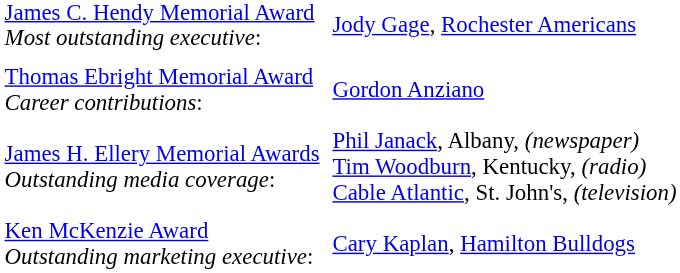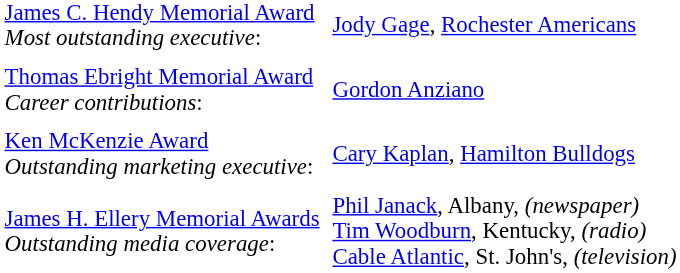 <table cellpadding="3" cellspacing="3">
 <tr>
 <td><a href='#'>James C. Hendy Memorial Award</a><br><em>Most outstanding executive</em>:</td>
 <td><a href='#'>Jody Gage</a>, <a href='#'>Rochester Americans</a></td>
 </tr>
 <tr>
 <td><a href='#'>Thomas Ebright Memorial Award</a><br><em>Career contributions</em>:</td>
 <td><a href='#'>Gordon Anziano</a></td>
 </tr>
 <tr>
+<td><a href='#'>Ken McKenzie Award</a><br><em>Outstanding marketing executive</em>:</td>
+<td><a href='#'>Cary Kaplan</a>, <a href='#'>Hamilton Bulldogs</a></td>
+</tr>
+<tr>
 <td><a href='#'>James H. Ellery Memorial Awards</a> <br><em>Outstanding media coverage</em>:</td>
 <td><a href='#'>Phil Janack</a>, Albany, <em>(newspaper)</em><br><a href='#'>Tim Woodburn</a>, Kentucky, <em>(radio)</em><br><a href='#'>Cable Atlantic</a>, St. John's, <em>(television)</em></td>
 </tr>
-<tr>
-<td><a href='#'>Ken McKenzie Award</a><br><em>Outstanding marketing executive</em>:</td>
-<td><a href='#'>Cary Kaplan</a>, <a href='#'>Hamilton Bulldogs</a></td>
-</tr>
 </table>
